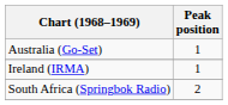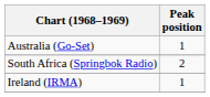 <table class="wikitable sortable">
 <tr>
 <th>Chart (1968–1969)</th>
 <th>Peak<br>position</th>
 </tr>
 <tr>
 <td>Australia (<a href='#'>Go-Set</a>)</td>
 <td align="center">1</td>
 </tr>
 <tr>
 </tr>
 <tr>
 </tr>
 <tr>
+<td>South Africa (<a href='#'>Springbok Radio</a>)</td>
+<td align="center">2</td>
+</tr>
+<tr>
+</tr>
+<tr>
+</tr>
+<tr>
 <td>Ireland (<a href='#'>IRMA</a>)</td>
 <td align="center">1</td>
 </tr>
 <tr>
 </tr>
 <tr>
 </tr>
-<tr>
-<td>South Africa (<a href='#'>Springbok Radio</a>)</td>
-<td align="center">2</td>
-</tr>
-<tr>
-</tr>
-<tr>
-</tr>
 </table>
